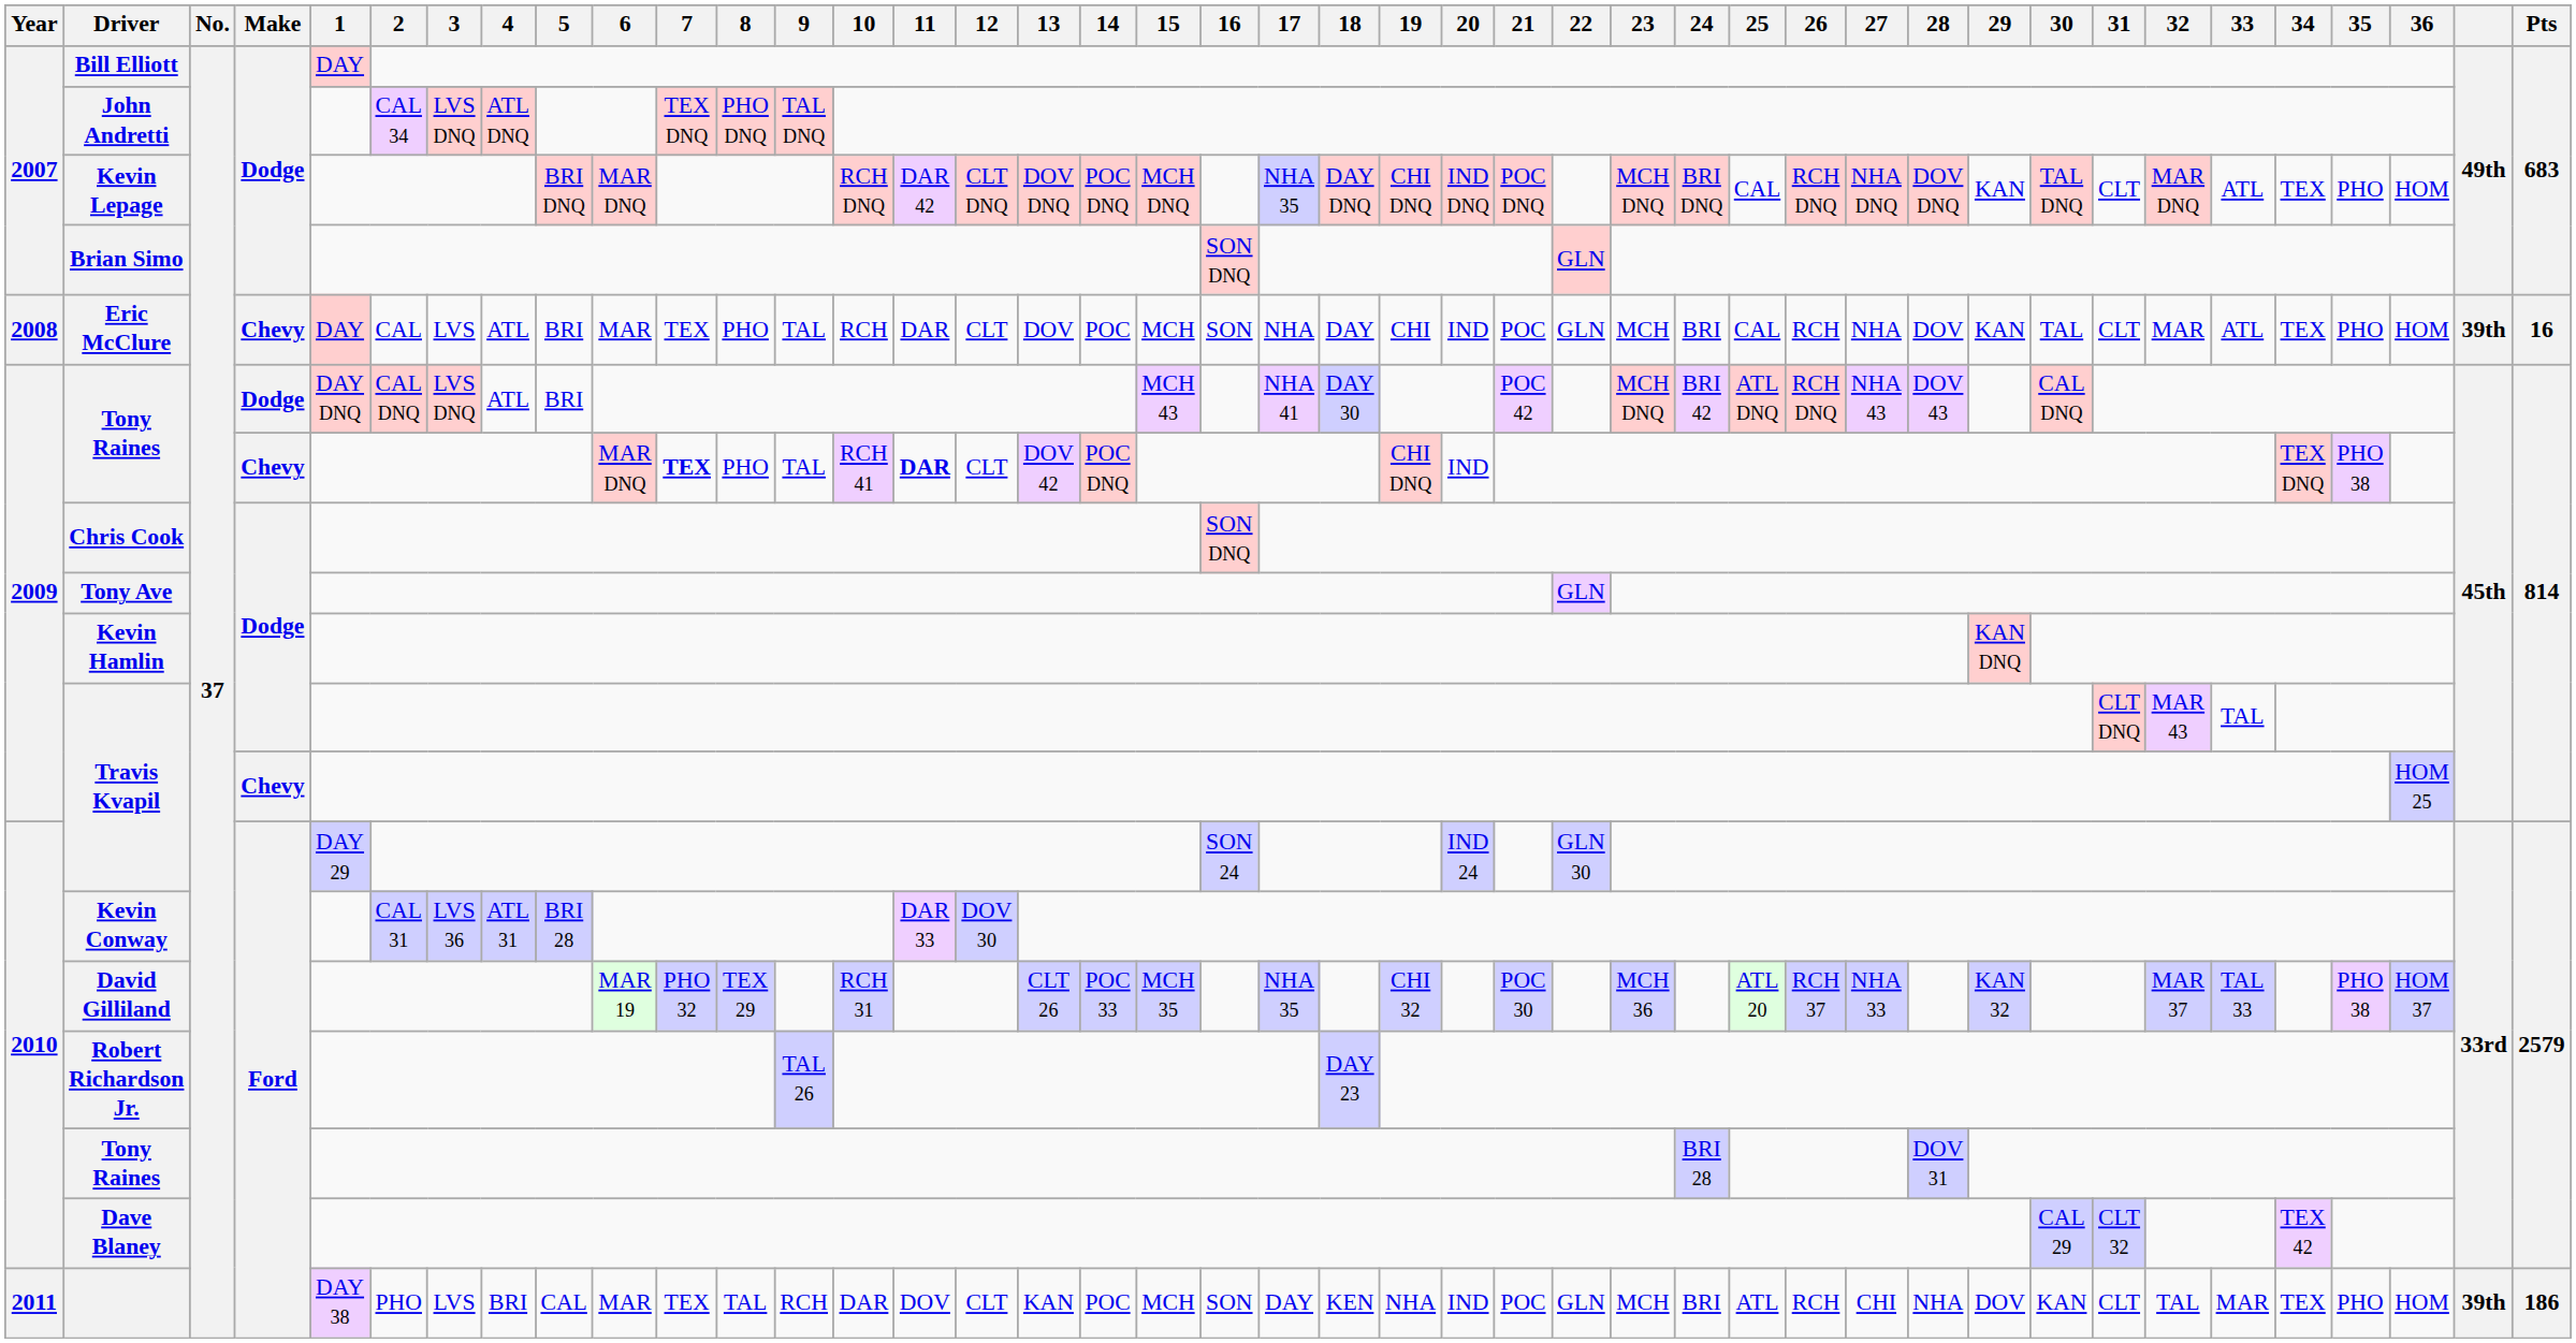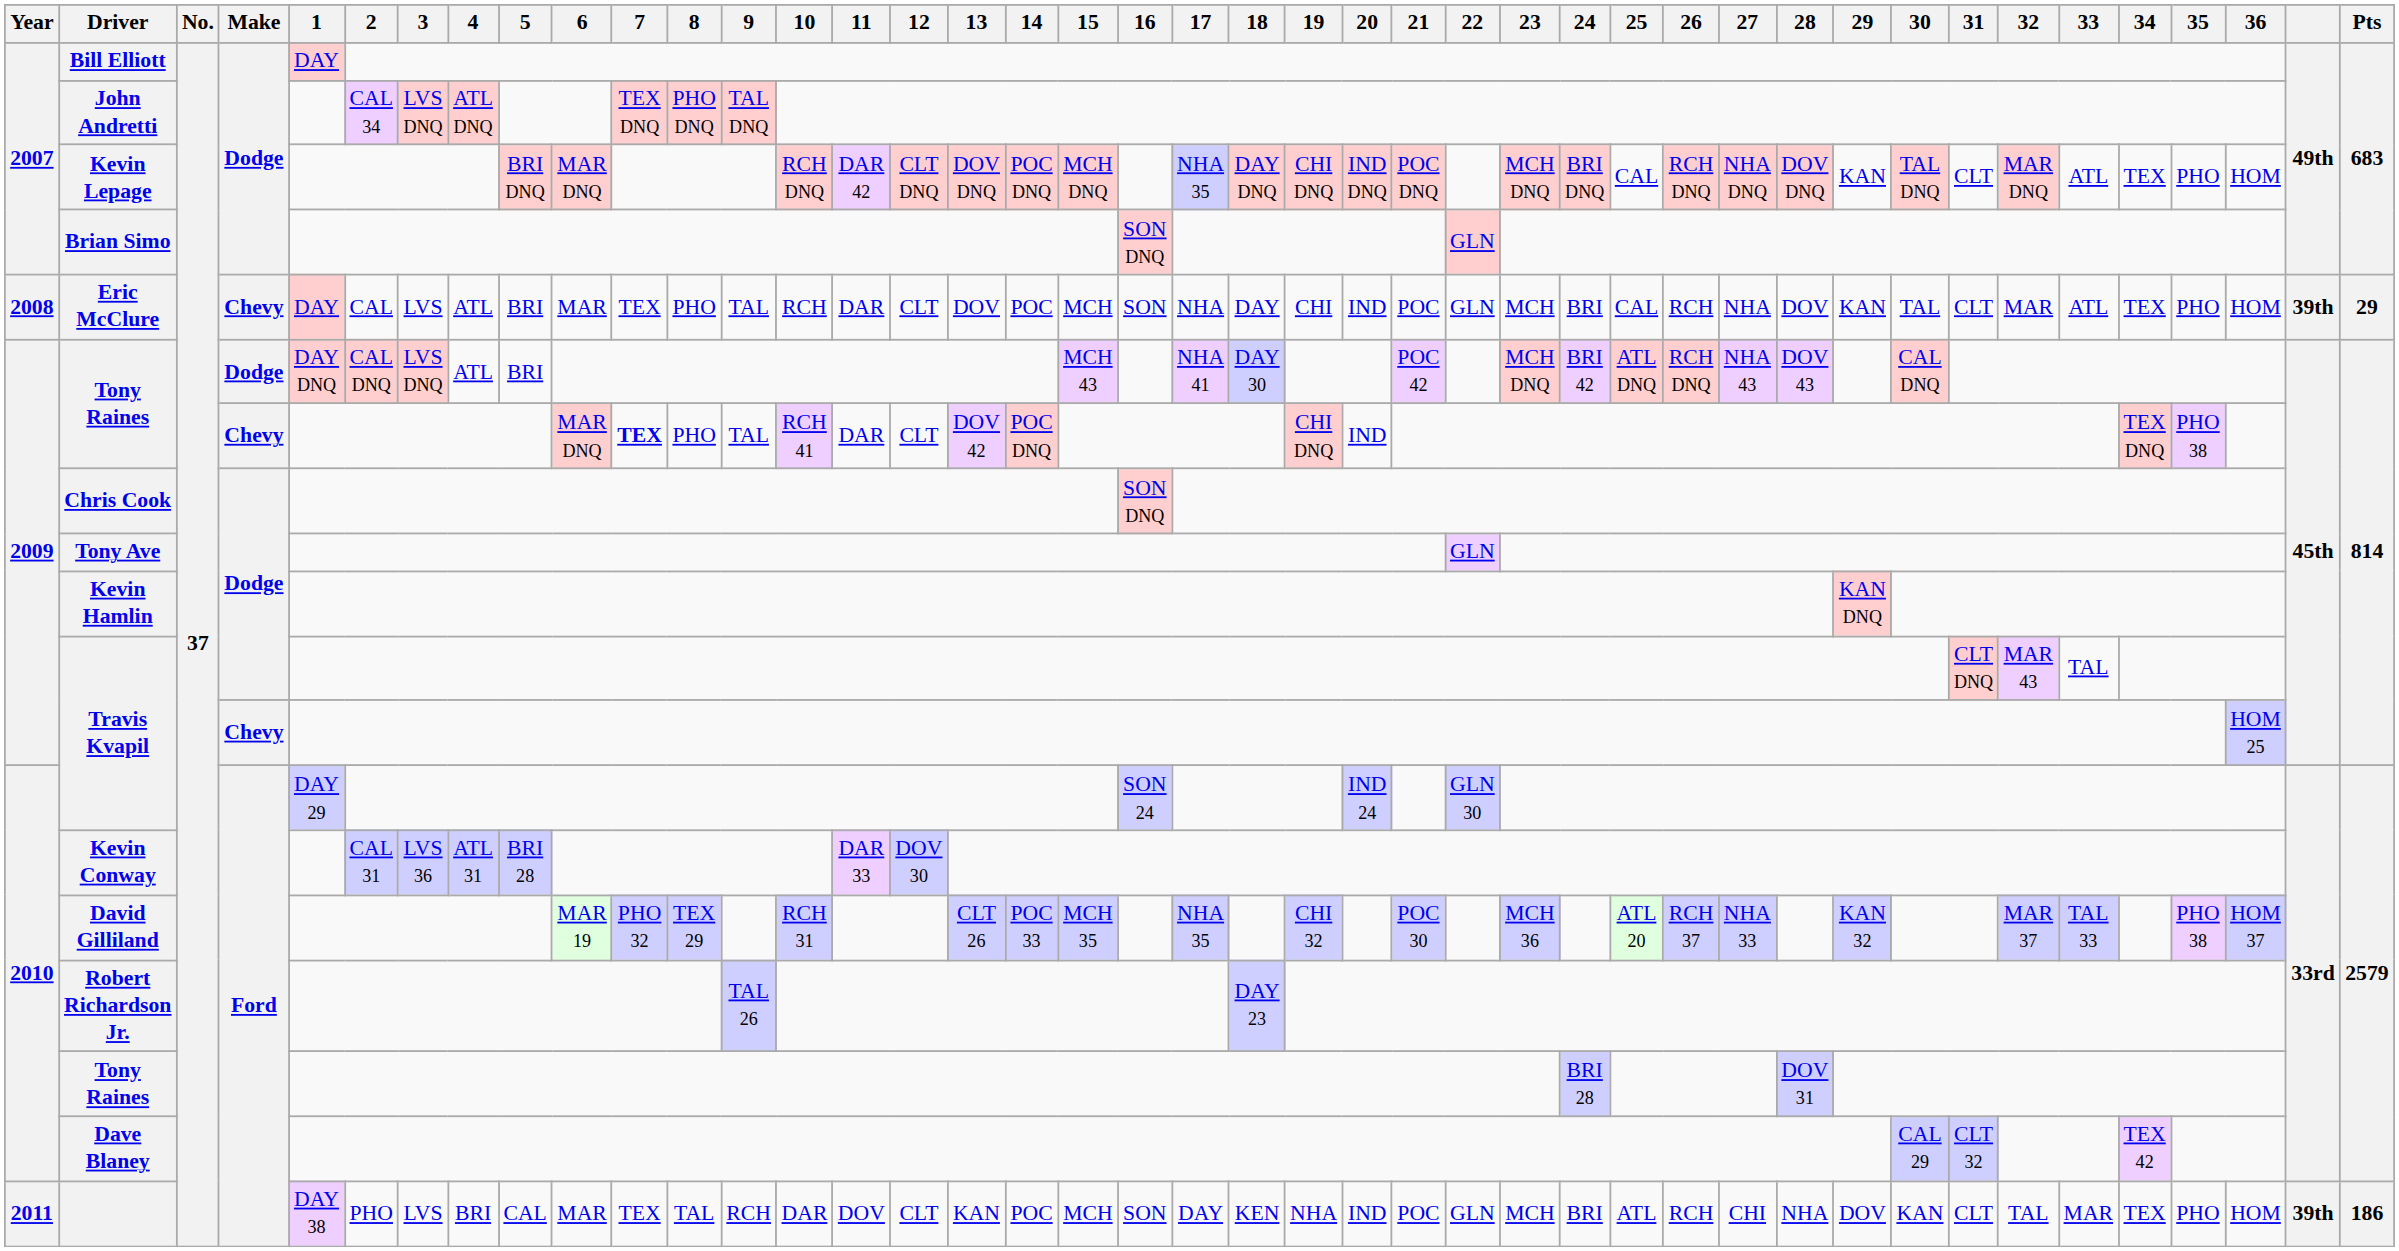 <table class="wikitable" style="text-align:center; font-size:75%">
 <tr>
 <th>Year</th>
 <th>Driver</th>
 <th>No.</th>
 <th>Make</th>
 <th>1</th>
 <th>2</th>
 <th>3</th>
 <th>4</th>
 <th>5</th>
 <th>6</th>
 <th>7</th>
 <th>8</th>
 <th>9</th>
 <th>10</th>
 <th>11</th>
 <th>12</th>
 <th>13</th>
 <th>14</th>
 <th>15</th>
 <th>16</th>
 <th>17</th>
 <th>18</th>
 <th>19</th>
 <th>20</th>
 <th>21</th>
 <th>22</th>
 <th>23</th>
 <th>24</th>
 <th>25</th>
 <th>26</th>
 <th>27</th>
 <th>28</th>
 <th>29</th>
 <th>30</th>
 <th>31</th>
 <th>32</th>
 <th>33</th>
 <th>34</th>
 <th>35</th>
 <th>36</th>
 <th></th>
 <th>Pts</th>
 </tr>
 <tr>
 <th rowspan=4><a href='#'>2007</a></th>
 <th><a href='#'>Bill Elliott</a></th>
 <th rowspan=19>37</th>
 <th rowspan=4><a href='#'>Dodge</a></th>
 <td style="background:#FFCFCF;"><a href='#'>DAY</a><br></td>
 <td colspan=35></td>
 <th rowspan=4>49th</th>
 <th rowspan=4>683</th>
 </tr>
 <tr>
 <th><a href='#'>John Andretti</a></th>
 <td></td>
 <td style="background:#EFCFFF;"><a href='#'>CAL</a><br><small>34</small></td>
 <td style="background:#FFCFCF;"><a href='#'>LVS</a><br><small>DNQ</small></td>
 <td style="background:#FFCFCF;"><a href='#'>ATL</a><br><small>DNQ</small></td>
 <td colspan=2></td>
 <td style="background:#FFCFCF;"><a href='#'>TEX</a><br><small>DNQ</small></td>
 <td style="background:#FFCFCF;"><a href='#'>PHO</a><br><small>DNQ</small></td>
 <td style="background:#FFCFCF;"><a href='#'>TAL</a><br><small>DNQ</small></td>
 <td colspan=27></td>
 </tr>
 <tr>
 <th><a href='#'>Kevin Lepage</a></th>
 <td colspan=4></td>
 <td style="background:#FFCFCF;"><a href='#'>BRI</a><br><small>DNQ</small></td>
 <td style="background:#FFCFCF;"><a href='#'>MAR</a><br><small>DNQ</small></td>
 <td colspan=3></td>
 <td style="background:#FFCFCF;"><a href='#'>RCH</a><br><small>DNQ</small></td>
 <td style="background:#EFCFFF;"><a href='#'>DAR</a><br><small>42</small></td>
 <td style="background:#FFCFCF;"><a href='#'>CLT</a><br><small>DNQ</small></td>
 <td style="background:#FFCFCF;"><a href='#'>DOV</a><br><small>DNQ</small></td>
 <td style="background:#FFCFCF;"><a href='#'>POC</a><br><small>DNQ</small></td>
 <td style="background:#FFCFCF;"><a href='#'>MCH</a><br><small>DNQ</small></td>
 <td></td>
 <td style="background:#CFCFFF;"><a href='#'>NHA</a><br><small>35</small></td>
 <td style="background:#FFCFCF;"><a href='#'>DAY</a><br><small>DNQ</small></td>
 <td style="background:#FFCFCF;"><a href='#'>CHI</a><br><small>DNQ</small></td>
 <td style="background:#FFCFCF;"><a href='#'>IND</a><br><small>DNQ</small></td>
 <td style="background:#FFCFCF;"><a href='#'>POC</a><br><small>DNQ</small></td>
 <td></td>
 <td style="background:#FFCFCF;"><a href='#'>MCH</a><br><small>DNQ</small></td>
 <td style="background:#FFCFCF;"><a href='#'>BRI</a><br><small>DNQ</small></td>
 <td><a href='#'>CAL</a></td>
 <td style="background:#FFCFCF;"><a href='#'>RCH</a><br><small>DNQ</small></td>
 <td style="background:#FFCFCF;"><a href='#'>NHA</a><br><small>DNQ</small></td>
 <td style="background:#FFCFCF;"><a href='#'>DOV</a><br><small>DNQ</small></td>
 <td><a href='#'>KAN</a></td>
 <td style="background:#FFCFCF;"><a href='#'>TAL</a><br><small>DNQ</small></td>
 <td><a href='#'>CLT</a></td>
 <td style="background:#FFCFCF;"><a href='#'>MAR</a><br><small>DNQ</small></td>
 <td><a href='#'>ATL</a></td>
 <td><a href='#'>TEX</a></td>
 <td><a href='#'>PHO</a></td>
 <td><a href='#'>HOM</a></td>
 </tr>
 <tr>
 <th><a href='#'>Brian Simo</a></th>
 <td colspan=15></td>
 <td style="background:#FFCFCF;"><a href='#'>SON</a><br><small>DNQ</small></td>
 <td colspan=5></td>
 <td style="background:#FFCFCF;"><a href='#'>GLN</a><br></td>
 <td colspan=14></td>
 </tr>
 <tr>
 <th><a href='#'>2008</a></th>
 <th><a href='#'>Eric McClure</a></th>
 <th><a href='#'>Chevy</a></th>
 <td style="background:#FFCFCF;"><a href='#'>DAY</a><br></td>
 <td><a href='#'>CAL</a></td>
 <td><a href='#'>LVS</a></td>
 <td><a href='#'>ATL</a></td>
 <td><a href='#'>BRI</a></td>
 <td><a href='#'>MAR</a></td>
 <td><a href='#'>TEX</a></td>
 <td><a href='#'>PHO</a></td>
 <td><a href='#'>TAL</a></td>
 <td><a href='#'>RCH</a></td>
 <td><a href='#'>DAR</a></td>
 <td><a href='#'>CLT</a></td>
 <td><a href='#'>DOV</a></td>
 <td><a href='#'>POC</a></td>
 <td><a href='#'>MCH</a></td>
 <td><a href='#'>SON</a></td>
 <td><a href='#'>NHA</a></td>
 <td><a href='#'>DAY</a></td>
 <td><a href='#'>CHI</a></td>
 <td><a href='#'>IND</a></td>
 <td><a href='#'>POC</a></td>
 <td><a href='#'>GLN</a></td>
 <td><a href='#'>MCH</a></td>
 <td><a href='#'>BRI</a></td>
 <td><a href='#'>CAL</a></td>
 <td><a href='#'>RCH</a></td>
 <td><a href='#'>NHA</a></td>
 <td><a href='#'>DOV</a></td>
 <td><a href='#'>KAN</a></td>
 <td><a href='#'>TAL</a></td>
 <td><a href='#'>CLT</a></td>
 <td><a href='#'>MAR</a></td>
 <td><a href='#'>ATL</a></td>
 <td><a href='#'>TEX</a></td>
 <td><a href='#'>PHO</a></td>
 <td><a href='#'>HOM</a></td>
 <th>39th</th>
-<th>16</th>
+<th>29</th>
 </tr>
 <tr>
 <th rowspan=7><a href='#'>2009</a></th>
 <th rowspan=2><a href='#'>Tony Raines</a></th>
 <th><a href='#'>Dodge</a></th>
 <td style="background:#FFCFCF;"><a href='#'>DAY</a><br><small>DNQ</small></td>
 <td style="background:#FFCFCF;"><a href='#'>CAL</a><br><small>DNQ</small></td>
 <td style="background:#FFCFCF;"><a href='#'>LVS</a><br><small>DNQ</small></td>
 <td><a href='#'>ATL</a></td>
 <td><a href='#'>BRI</a></td>
 <td colspan=9></td>
 <td style="background:#EFCFFF;"><a href='#'>MCH</a><br><small>43</small></td>
 <td></td>
 <td style="background:#EFCFFF;"><a href='#'>NHA</a><br><small>41</small></td>
 <td style="background:#CFCFFF;"><a href='#'>DAY</a><br><small>30</small></td>
 <td colspan=2></td>
 <td style="background:#EFCFFF;"><a href='#'>POC</a><br><small>42</small></td>
 <td></td>
 <td style="background:#FFCFCF;"><a href='#'>MCH</a><br><small>DNQ</small></td>
 <td style="background:#EFCFFF;"><a href='#'>BRI</a><br><small>42</small></td>
 <td style="background:#FFCFCF;"><a href='#'>ATL</a><br><small>DNQ</small></td>
 <td style="background:#FFCFCF;"><a href='#'>RCH</a><br><small>DNQ</small></td>
 <td style="background:#EFCFFF;"><a href='#'>NHA</a><br><small>43</small></td>
 <td style="background:#EFCFFF;"><a href='#'>DOV</a><br><small>43</small></td>
 <td></td>
 <td style="background:#FFCFCF;"><a href='#'>CAL</a><br><small>DNQ</small></td>
 <td colspan=6></td>
 <th rowspan=7>45th</th>
 <th rowspan=7>814</th>
 </tr>
 <tr>
 <th><a href='#'>Chevy</a></th>
 <td colspan=5></td>
 <td style="background:#FFCFCF;"><a href='#'>MAR</a><br><small>DNQ</small></td>
 <td><strong><a href='#'>TEX</a></strong></td>
 <td><a href='#'>PHO</a></td>
 <td><a href='#'>TAL</a></td>
 <td style="background:#EFCFFF;"><a href='#'>RCH</a><br><small>41</small></td>
-<td><strong><a href='#'>DAR</a></strong></td>
+<td><a href='#'>DAR</a></td>
 <td><a href='#'>CLT</a></td>
 <td style="background:#EFCFFF;"><a href='#'>DOV</a><br><small>42</small></td>
 <td style="background:#FFCFCF;"><a href='#'>POC</a><br><small>DNQ</small></td>
 <td colspan=4></td>
 <td style="background:#FFCFCF;"><a href='#'>CHI</a><br><small>DNQ</small></td>
 <td><a href='#'>IND</a></td>
 <td colspan=13></td>
 <td style="background:#FFCFCF;"><a href='#'>TEX</a><br><small>DNQ</small></td>
 <td style="background:#EFCFFF;"><a href='#'>PHO</a><br><small>38</small></td>
 <td></td>
 </tr>
 <tr>
 <th><a href='#'>Chris Cook</a></th>
 <th rowspan=4><a href='#'>Dodge</a></th>
 <td colspan=15></td>
 <td style="background:#FFCFCF;"><a href='#'>SON</a><br><small>DNQ</small></td>
 <td colspan=20></td>
 </tr>
 <tr>
 <th><a href='#'>Tony Ave</a></th>
 <td colspan=21></td>
 <td style="background:#EFCFFF;"><a href='#'>GLN</a><br></td>
 <td colspan=14></td>
 </tr>
 <tr>
 <th><a href='#'>Kevin Hamlin</a></th>
 <td colspan=28></td>
 <td style="background:#FFCFCF;"><a href='#'>KAN</a><br><small>DNQ</small></td>
 <td colspan=7></td>
 </tr>
 <tr>
 <th rowspan=3><a href='#'>Travis Kvapil</a></th>
 <td colspan=30></td>
 <td style="background:#FFCFCF;"><a href='#'>CLT</a><br><small>DNQ</small></td>
 <td style="background:#EFCFFF;"><a href='#'>MAR</a><br><small>43</small></td>
 <td><a href='#'>TAL</a></td>
 <td colspan=3></td>
 </tr>
 <tr>
 <th><a href='#'>Chevy</a></th>
 <td colspan=35></td>
 <td style="background:#CFCFFF;"><a href='#'>HOM</a><br><small>25</small></td>
 </tr>
 <tr>
 <th rowspan=6><a href='#'>2010</a></th>
 <th rowspan=7><a href='#'>Ford</a></th>
 <td style="background:#CFCFFF;"><a href='#'>DAY</a><br><small>29</small></td>
 <td colspan=14></td>
 <td style="background:#CFCFFF;"><a href='#'>SON</a><br><small>24</small></td>
 <td colspan=3></td>
 <td style="background:#CFCFFF;"><a href='#'>IND</a><br><small>24</small></td>
 <td></td>
 <td style="background:#CFCFFF;"><a href='#'>GLN</a><br><small>30</small></td>
 <td colspan=14></td>
 <th rowspan=6>33rd</th>
 <th rowspan=6>2579</th>
 </tr>
 <tr>
 <th><a href='#'>Kevin Conway</a></th>
 <td></td>
 <td style="background:#CFCFFF;"><a href='#'>CAL</a><br><small>31</small></td>
 <td style="background:#CFCFFF;"><a href='#'>LVS</a><br><small>36</small></td>
 <td style="background:#CFCFFF;"><a href='#'>ATL</a><br><small>31</small></td>
 <td style="background:#CFCFFF;"><a href='#'>BRI</a><br><small>28</small></td>
 <td colspan=5></td>
 <td style="background:#EFCFFF;"><a href='#'>DAR</a><br><small>33</small></td>
 <td style="background:#CFCFFF;"><a href='#'>DOV</a><br><small>30</small></td>
 <td colspan=24></td>
 </tr>
 <tr>
 <th><a href='#'>David Gilliland</a></th>
 <td colspan=5></td>
 <td style="background:#DFFFDF;"><a href='#'>MAR</a><br><small>19</small></td>
 <td style="background:#CFCFFF;"><a href='#'>PHO</a><br><small>32</small></td>
 <td style="background:#CFCFFF;"><a href='#'>TEX</a><br><small>29</small></td>
 <td></td>
 <td style="background:#CFCFFF;"><a href='#'>RCH</a><br><small>31</small></td>
 <td colspan=2></td>
 <td style="background:#CFCFFF;"><a href='#'>CLT</a><br><small>26</small></td>
 <td style="background:#CFCFFF;"><a href='#'>POC</a><br><small>33</small></td>
 <td style="background:#CFCFFF;"><a href='#'>MCH</a><br><small>35</small></td>
 <td></td>
 <td style="background:#CFCFFF;"><a href='#'>NHA</a><br><small>35</small></td>
 <td></td>
 <td style="background:#CFCFFF;"><a href='#'>CHI</a><br><small>32</small></td>
 <td></td>
 <td style="background:#CFCFFF;"><a href='#'>POC</a><br><small>30</small></td>
 <td></td>
 <td style="background:#CFCFFF;"><a href='#'>MCH</a><br><small>36</small></td>
 <td></td>
 <td style="background:#DFFFDF;"><a href='#'>ATL</a><br><small>20</small></td>
 <td style="background:#CFCFFF;"><a href='#'>RCH</a><br><small>37</small></td>
 <td style="background:#CFCFFF;"><a href='#'>NHA</a><br><small>33</small></td>
 <td></td>
 <td style="background:#CFCFFF;"><a href='#'>KAN</a><br><small>32</small></td>
 <td colspan=2></td>
 <td style="background:#CFCFFF;"><a href='#'>MAR</a><br><small>37</small></td>
 <td style="background:#CFCFFF;"><a href='#'>TAL</a><br><small>33</small></td>
 <td></td>
 <td style="background:#EFCFFF;"><a href='#'>PHO</a><br><small>38</small></td>
 <td style="background:#CFCFFF;"><a href='#'>HOM</a><br><small>37</small></td>
 </tr>
 <tr>
 <th><a href='#'>Robert Richardson Jr.</a></th>
 <td colspan=8></td>
 <td style="background:#CFCFFF;"><a href='#'>TAL</a><br><small>26</small></td>
 <td colspan=8></td>
 <td style="background:#CFCFFF;"><a href='#'>DAY</a><br><small>23</small></td>
 <td colspan=18></td>
 </tr>
 <tr>
 <th><a href='#'>Tony Raines</a></th>
 <td colspan=23></td>
 <td style="background:#CFCFFF;"><a href='#'>BRI</a><br><small>28</small></td>
 <td colspan=3></td>
 <td style="background:#CFCFFF;"><a href='#'>DOV</a><br><small>31</small></td>
 <td colspan=8></td>
 </tr>
 <tr>
 <th><a href='#'>Dave Blaney</a></th>
 <td colspan=29></td>
 <td style="background:#CFCFFF;"><a href='#'>CAL</a><br><small>29</small></td>
 <td style="background:#CFCFFF;"><a href='#'>CLT</a><br><small>32</small></td>
 <td colspan=2></td>
 <td style="background:#EFCFFF;"><a href='#'>TEX</a><br><small>42</small></td>
 <td colspan=2></td>
 </tr>
 <tr>
 <th><a href='#'>2011</a></th>
 <th></th>
 <td style="background:#EFCFFF;"><a href='#'>DAY</a><br><small>38</small></td>
 <td><a href='#'>PHO</a></td>
 <td><a href='#'>LVS</a></td>
 <td><a href='#'>BRI</a></td>
 <td><a href='#'>CAL</a></td>
 <td><a href='#'>MAR</a></td>
 <td><a href='#'>TEX</a></td>
 <td><a href='#'>TAL</a></td>
 <td><a href='#'>RCH</a></td>
 <td><a href='#'>DAR</a></td>
 <td><a href='#'>DOV</a></td>
 <td><a href='#'>CLT</a></td>
 <td><a href='#'>KAN</a></td>
 <td><a href='#'>POC</a></td>
 <td><a href='#'>MCH</a></td>
 <td><a href='#'>SON</a></td>
 <td><a href='#'>DAY</a></td>
 <td><a href='#'>KEN</a></td>
 <td><a href='#'>NHA</a></td>
 <td><a href='#'>IND</a></td>
 <td><a href='#'>POC</a></td>
 <td><a href='#'>GLN</a></td>
 <td><a href='#'>MCH</a></td>
 <td><a href='#'>BRI</a></td>
 <td><a href='#'>ATL</a></td>
 <td><a href='#'>RCH</a></td>
 <td><a href='#'>CHI</a></td>
 <td><a href='#'>NHA</a></td>
 <td><a href='#'>DOV</a></td>
 <td><a href='#'>KAN</a></td>
 <td><a href='#'>CLT</a></td>
 <td><a href='#'>TAL</a></td>
 <td><a href='#'>MAR</a></td>
 <td><a href='#'>TEX</a></td>
 <td><a href='#'>PHO</a></td>
 <td><a href='#'>HOM</a></td>
 <th>39th</th>
 <th>186</th>
 </tr>
 </table>
